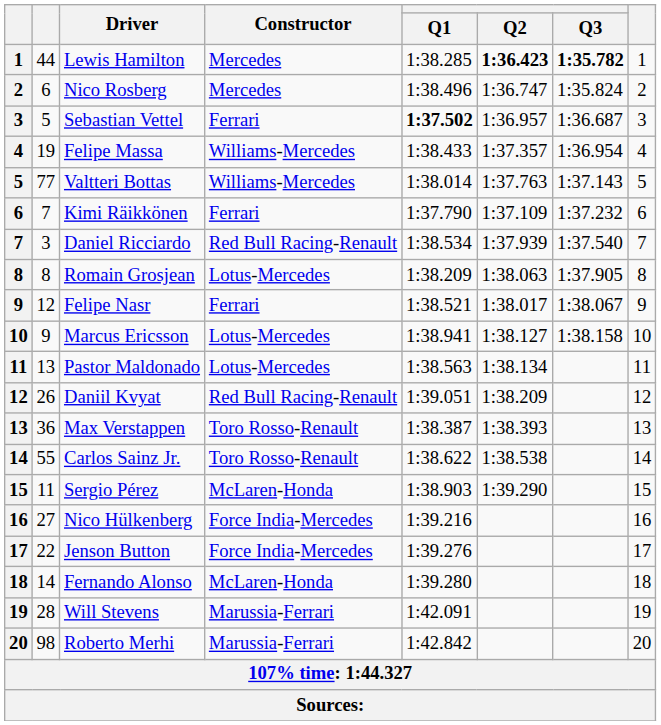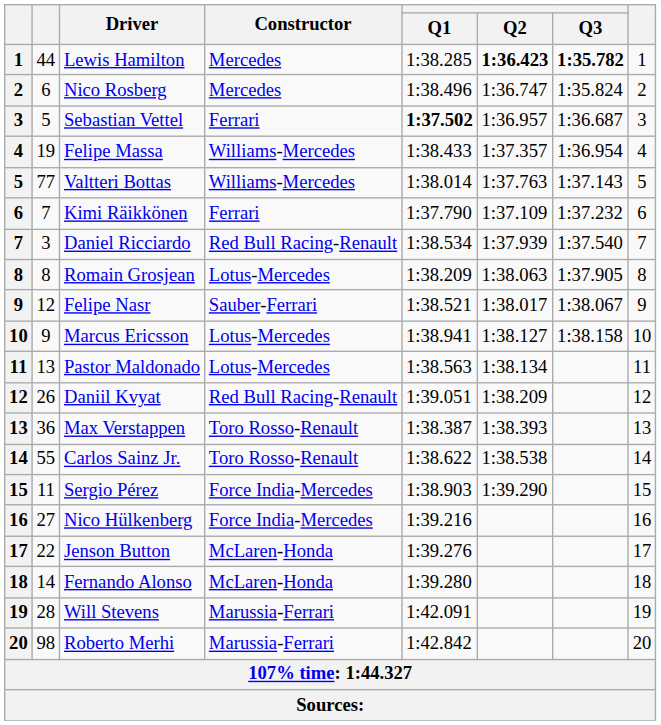 <table class="wikitable sortable" style="font-size: 85%;">
 <tr>
 <th rowspan="2"></th>
 <th rowspan="2"></th>
 <th rowspan="2">Driver</th>
 <th rowspan="2">Constructor</th>
 <th colspan="3"></th>
 <th rowspan="2"></th>
 </tr>
 <tr>
 <th>Q1</th>
 <th>Q2</th>
 <th>Q3</th>
 </tr>
 <tr>
 <th>1</th>
 <td align="center">44</td>
 <td> <a href='#'>Lewis Hamilton</a></td>
 <td><a href='#'>Mercedes</a></td>
 <td>1:38.285</td>
 <td><strong>1:36.423</strong></td>
 <td><strong>1:35.782</strong></td>
 <td align="center">1</td>
 </tr>
 <tr>
 <th>2</th>
 <td align="center">6</td>
 <td> <a href='#'>Nico Rosberg</a></td>
 <td><a href='#'>Mercedes</a></td>
 <td>1:38.496</td>
 <td>1:36.747</td>
 <td>1:35.824</td>
 <td align="center">2</td>
 </tr>
 <tr>
 <th>3</th>
 <td align="center">5</td>
 <td> <a href='#'>Sebastian Vettel</a></td>
 <td><a href='#'>Ferrari</a></td>
 <td><strong>1:37.502</strong></td>
 <td>1:36.957</td>
 <td>1:36.687</td>
 <td align="center">3</td>
 </tr>
 <tr>
 <th>4</th>
 <td align="center">19</td>
 <td> <a href='#'>Felipe Massa</a></td>
 <td><a href='#'>Williams</a>-<a href='#'>Mercedes</a></td>
 <td>1:38.433</td>
 <td>1:37.357</td>
 <td>1:36.954</td>
 <td align="center">4</td>
 </tr>
 <tr>
 <th>5</th>
 <td align="center">77</td>
 <td> <a href='#'>Valtteri Bottas</a></td>
 <td><a href='#'>Williams</a>-<a href='#'>Mercedes</a></td>
 <td>1:38.014</td>
 <td>1:37.763</td>
 <td>1:37.143</td>
 <td align="center">5</td>
 </tr>
 <tr>
 <th>6</th>
 <td align="center">7</td>
 <td> <a href='#'>Kimi Räikkönen</a></td>
 <td><a href='#'>Ferrari</a></td>
 <td>1:37.790</td>
 <td>1:37.109</td>
 <td>1:37.232</td>
 <td align="center">6</td>
 </tr>
 <tr>
 <th>7</th>
 <td align="center">3</td>
 <td> <a href='#'>Daniel Ricciardo</a></td>
 <td><a href='#'>Red Bull Racing</a>-<a href='#'>Renault</a></td>
 <td>1:38.534</td>
 <td>1:37.939</td>
 <td>1:37.540</td>
 <td align="center">7</td>
 </tr>
 <tr>
 <th>8</th>
 <td align="center">8</td>
 <td> <a href='#'>Romain Grosjean</a></td>
 <td><a href='#'>Lotus</a>-<a href='#'>Mercedes</a></td>
 <td>1:38.209</td>
 <td>1:38.063</td>
 <td>1:37.905</td>
 <td align="center">8</td>
 </tr>
 <tr>
 <th>9</th>
 <td align="center">12</td>
 <td> <a href='#'>Felipe Nasr</a></td>
-<td><a href='#'>Ferrari</a></td>
+<td><a href='#'>Sauber</a>-<a href='#'>Ferrari</a></td>
 <td>1:38.521</td>
 <td>1:38.017</td>
 <td>1:38.067</td>
 <td align="center">9</td>
 </tr>
 <tr>
 <th>10</th>
 <td align="center">9</td>
 <td> <a href='#'>Marcus Ericsson</a></td>
 <td><a href='#'>Lotus</a>-<a href='#'>Mercedes</a></td>
 <td>1:38.941</td>
 <td>1:38.127</td>
 <td>1:38.158</td>
 <td align="center">10</td>
 </tr>
 <tr>
 <th>11</th>
 <td align="center">13</td>
 <td> <a href='#'>Pastor Maldonado</a></td>
 <td><a href='#'>Lotus</a>-<a href='#'>Mercedes</a></td>
 <td>1:38.563</td>
 <td>1:38.134</td>
 <td></td>
 <td align="center">11</td>
 </tr>
 <tr>
 <th>12</th>
 <td align="center">26</td>
 <td> <a href='#'>Daniil Kvyat</a></td>
 <td><a href='#'>Red Bull Racing</a>-<a href='#'>Renault</a></td>
 <td>1:39.051</td>
 <td>1:38.209</td>
 <td></td>
 <td align="center">12</td>
 </tr>
 <tr>
 <th>13</th>
 <td align="center">36</td>
 <td> <a href='#'>Max Verstappen</a></td>
 <td><a href='#'>Toro Rosso</a>-<a href='#'>Renault</a></td>
 <td>1:38.387</td>
 <td>1:38.393</td>
 <td></td>
 <td align="center">13</td>
 </tr>
 <tr>
 <th>14</th>
 <td align="center">55</td>
 <td> <a href='#'>Carlos Sainz Jr.</a></td>
 <td><a href='#'>Toro Rosso</a>-<a href='#'>Renault</a></td>
 <td>1:38.622</td>
 <td>1:38.538</td>
 <td></td>
 <td align="center">14</td>
 </tr>
 <tr>
 <th>15</th>
 <td align="center">11</td>
 <td> <a href='#'>Sergio Pérez</a></td>
-<td><a href='#'>McLaren</a>-<a href='#'>Honda</a></td>
+<td><a href='#'>Force India</a>-<a href='#'>Mercedes</a></td>
 <td>1:38.903</td>
 <td>1:39.290</td>
 <td></td>
 <td align="center">15</td>
 </tr>
 <tr>
 <th>16</th>
 <td align="center">27</td>
 <td> <a href='#'>Nico Hülkenberg</a></td>
 <td><a href='#'>Force India</a>-<a href='#'>Mercedes</a></td>
 <td>1:39.216</td>
 <td></td>
 <td></td>
 <td align="center">16</td>
 </tr>
 <tr>
 <th>17</th>
 <td align="center">22</td>
 <td> <a href='#'>Jenson Button</a></td>
-<td><a href='#'>Force India</a>-<a href='#'>Mercedes</a></td>
+<td><a href='#'>McLaren</a>-<a href='#'>Honda</a></td>
 <td>1:39.276</td>
 <td></td>
 <td></td>
 <td align="center">17</td>
 </tr>
 <tr>
 <th>18</th>
 <td align="center">14</td>
 <td> <a href='#'>Fernando Alonso</a></td>
 <td><a href='#'>McLaren</a>-<a href='#'>Honda</a></td>
 <td>1:39.280</td>
 <td></td>
 <td></td>
 <td align="center">18</td>
 </tr>
 <tr>
 <th>19</th>
 <td align="center">28</td>
 <td> <a href='#'>Will Stevens</a></td>
 <td><a href='#'>Marussia</a>-<a href='#'>Ferrari</a></td>
 <td>1:42.091</td>
 <td></td>
 <td></td>
 <td align="center">19</td>
 </tr>
 <tr>
 <th>20</th>
 <td align="center">98</td>
 <td> <a href='#'>Roberto Merhi</a></td>
 <td><a href='#'>Marussia</a>-<a href='#'>Ferrari</a></td>
 <td>1:42.842</td>
 <td></td>
 <td></td>
 <td align="center">20</td>
 </tr>
 <tr>
 <th colspan=8><a href='#'>107% time</a>: 1:44.327</th>
 </tr>
 <tr>
 <th colspan=8>Sources:</th>
 </tr>
 <tr>
 </tr>
 </table>
